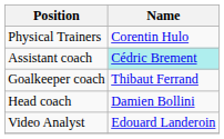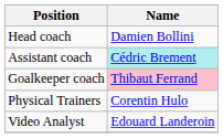 <table class="wikitable">
 <tr>
 <th>Position</th>
 <th>Name</th>
 </tr>
 <tr>
-<td>Physical Trainers</td>
-<td> <a href='#'>Corentin Hulo</a></td>
+<td>Head coach</td>
+<td> <a href='#'>Damien Bollini</a></td>
 </tr>
 <tr>
 <td>Assistant coach</td>
 <td style="background: paleturquoise;"> <a href='#'>Cédric Brement</a></td>
 </tr>
 <tr>
 <td>Goalkeeper coach</td>
-<td> <a href='#'>Thibaut Ferrand</a></td>
+<td style="background: pink;"> <a href='#'>Thibaut Ferrand</a></td>
 </tr>
 <tr>
-<td>Head coach</td>
-<td> <a href='#'>Damien Bollini</a></td>
+<td>Physical Trainers</td>
+<td> <a href='#'>Corentin Hulo</a></td>
 </tr>
 <tr>
 <td>Video Analyst</td>
 <td> <a href='#'>Edouard Landeroin</a></td>
 </tr>
 <tr>
 </tr>
 </table>
